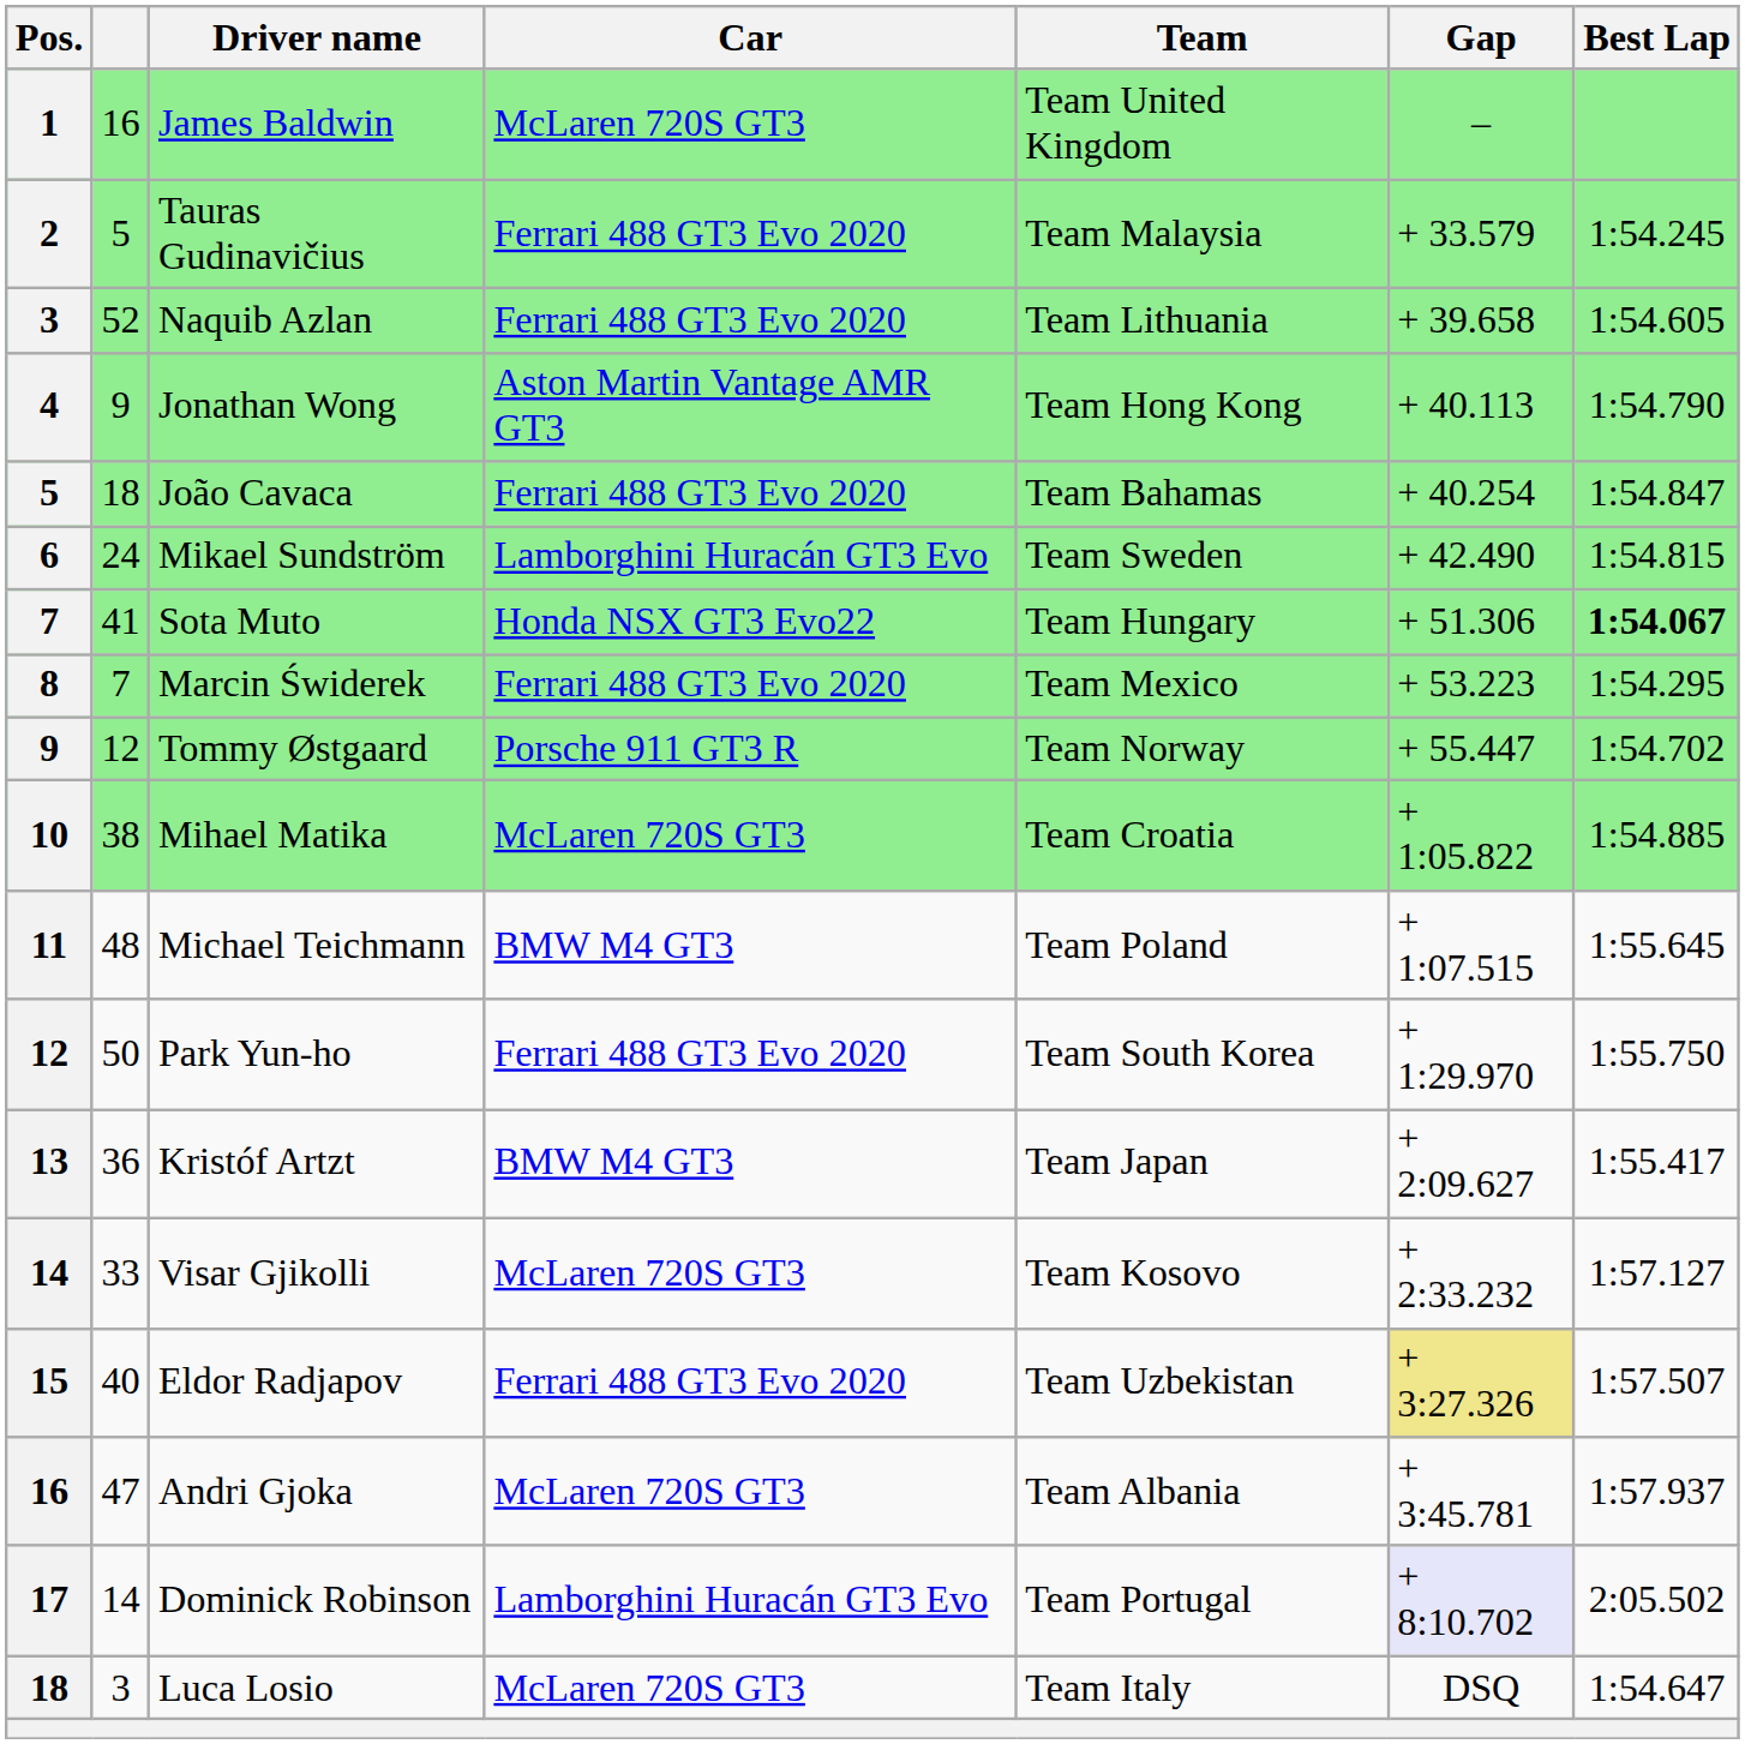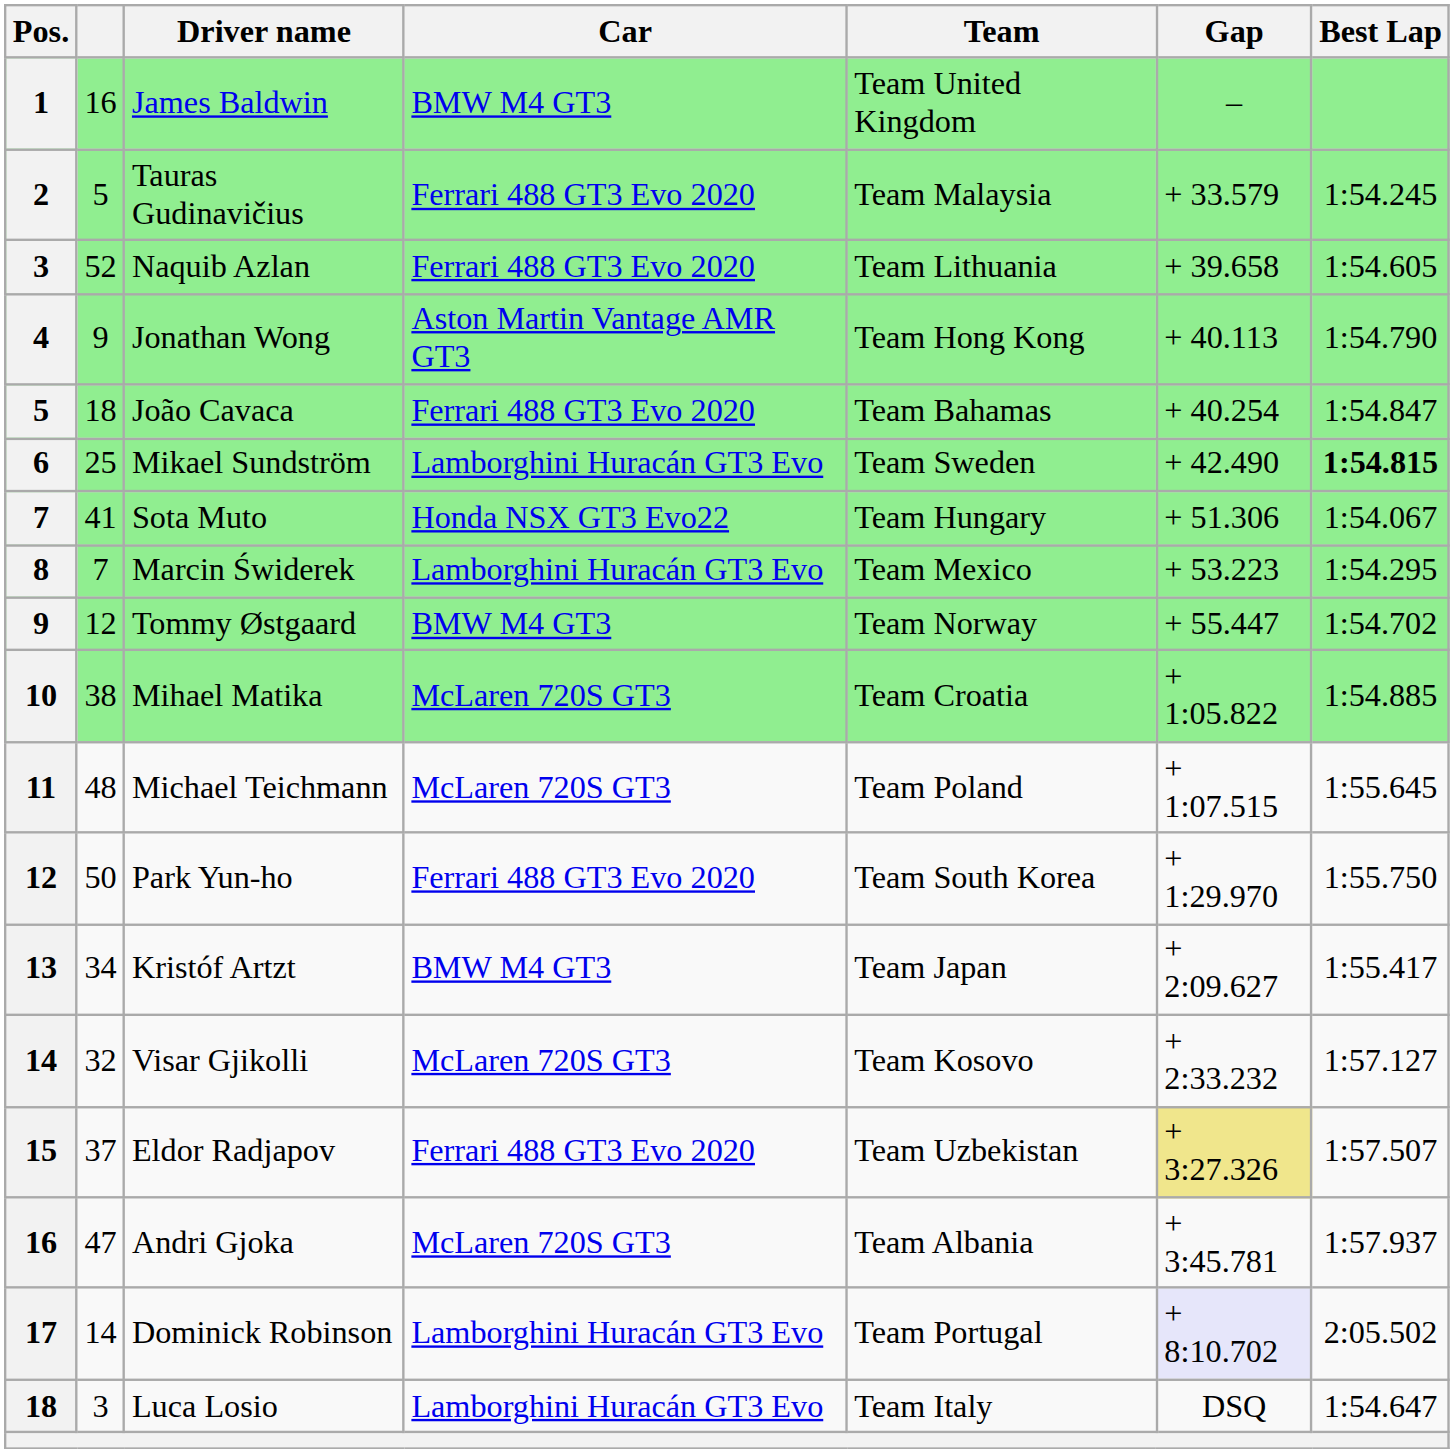 <table class="wikitable" style="font-size: 85%;">
 <tr>
 <th scope="col">Pos.</th>
 <th scope="col"></th>
 <th scope="col">Driver name</th>
 <th scope="col">Car</th>
 <th scope="col">Team</th>
 <th scope="col">Gap</th>
 <th scope="col">Best Lap</th>
 </tr>
 <tr style="background:lightgreen;">
 <th>1</th>
 <td align="middle">16</td>
 <td><a href='#'>James Baldwin</a></td>
-<td><a href='#'>McLaren 720S GT3</a></td>
+<td><a href='#'>BMW M4 GT3</a></td>
 <td> Team United Kingdom</td>
 <td align="middle">–</td>
 <td align="middle"></td>
 </tr>
 <tr style="background:lightgreen;">
 <th>2</th>
 <td align="middle">5</td>
 <td>Tauras Gudinavičius</td>
 <td><a href='#'>Ferrari 488 GT3 Evo 2020</a></td>
 <td> Team Malaysia</td>
 <td>+ 33.579</td>
 <td align="middle">1:54.245</td>
 </tr>
 <tr style="background:lightgreen;">
 <th>3</th>
 <td align="middle">52</td>
 <td>Naquib Azlan</td>
 <td><a href='#'>Ferrari 488 GT3 Evo 2020</a></td>
 <td> Team Lithuania</td>
 <td>+ 39.658</td>
 <td align="middle">1:54.605</td>
 </tr>
 <tr style="background:lightgreen;">
 <th>4</th>
 <td align="middle">9</td>
 <td>Jonathan Wong</td>
 <td><a href='#'>Aston Martin Vantage AMR GT3</a></td>
 <td> Team Hong Kong</td>
 <td>+ 40.113</td>
 <td align="middle">1:54.790</td>
 </tr>
 <tr style="background:lightgreen;">
 <th>5</th>
 <td align="middle">18</td>
 <td>João Cavaca</td>
 <td><a href='#'>Ferrari 488 GT3 Evo 2020</a></td>
 <td> Team Bahamas</td>
 <td>+ 40.254</td>
 <td align="middle">1:54.847</td>
 </tr>
 <tr style="background:lightgreen;">
 <th>6</th>
-<td align="middle">24</td>
+<td align="middle">25</td>
 <td>Mikael Sundström</td>
 <td><a href='#'>Lamborghini Huracán GT3 Evo</a></td>
 <td> Team Sweden</td>
 <td>+ 42.490</td>
-<td align="middle">1:54.815</td>
+<td align="middle"><strong>1:54.815</strong></td>
 </tr>
 <tr style="background:lightgreen;">
 <th>7</th>
 <td align="middle">41</td>
 <td>Sota Muto</td>
 <td><a href='#'>Honda NSX GT3 Evo22</a></td>
 <td> Team Hungary</td>
 <td>+ 51.306</td>
-<td align="middle"><strong>1:54.067</strong></td>
+<td align="middle">1:54.067</td>
 </tr>
 <tr style="background:lightgreen;">
 <th>8</th>
 <td align="middle">7</td>
 <td>Marcin Świderek</td>
-<td><a href='#'>Ferrari 488 GT3 Evo 2020</a></td>
+<td><a href='#'>Lamborghini Huracán GT3 Evo</a></td>
 <td> Team Mexico</td>
 <td>+ 53.223</td>
 <td align="middle">1:54.295</td>
 </tr>
 <tr style="background:lightgreen;">
 <th>9</th>
 <td align="middle">12</td>
 <td>Tommy Østgaard</td>
-<td><a href='#'>Porsche 911 GT3 R</a></td>
+<td><a href='#'>BMW M4 GT3</a></td>
 <td> Team Norway</td>
 <td>+ 55.447</td>
 <td align="middle">1:54.702</td>
 </tr>
 <tr style="background:lightgreen;">
 <th>10</th>
 <td align="middle">38</td>
 <td>Mihael Matika</td>
 <td><a href='#'>McLaren 720S GT3</a></td>
 <td> Team Croatia</td>
 <td>+ 1:05.822</td>
 <td align="middle">1:54.885</td>
 </tr>
 <tr>
 <th>11</th>
 <td align="middle">48</td>
 <td>Michael Teichmann</td>
-<td><a href='#'>BMW M4 GT3</a></td>
+<td><a href='#'>McLaren 720S GT3</a></td>
 <td> Team Poland</td>
 <td>+ 1:07.515</td>
 <td align="middle">1:55.645</td>
 </tr>
 <tr>
 <th>12</th>
 <td align="middle">50</td>
 <td>Park Yun-ho</td>
 <td><a href='#'>Ferrari 488 GT3 Evo 2020</a></td>
 <td> Team South Korea</td>
 <td>+ 1:29.970</td>
 <td align="middle">1:55.750</td>
 </tr>
 <tr>
 <th>13</th>
-<td align="middle">36</td>
+<td align="middle">34</td>
 <td>Kristóf Artzt</td>
 <td><a href='#'>BMW M4 GT3</a></td>
 <td> Team Japan</td>
 <td>+ 2:09.627</td>
 <td align="middle">1:55.417</td>
 </tr>
 <tr>
 <th>14</th>
-<td align="middle">33</td>
+<td align="middle">32</td>
 <td>Visar Gjikolli</td>
 <td><a href='#'>McLaren 720S GT3</a></td>
 <td> Team Kosovo</td>
 <td>+ 2:33.232</td>
 <td align="middle">1:57.127</td>
 </tr>
 <tr>
 <th>15</th>
-<td align="middle">40</td>
+<td align="middle">37</td>
 <td>Eldor Radjapov</td>
 <td><a href='#'>Ferrari 488 GT3 Evo 2020</a></td>
 <td> Team Uzbekistan</td>
 <td style="background: khaki;">+ 3:27.326</td>
 <td align="middle">1:57.507</td>
 </tr>
 <tr>
 <th>16</th>
 <td align="middle">47</td>
 <td>Andri Gjoka</td>
 <td><a href='#'>McLaren 720S GT3</a></td>
 <td> Team Albania</td>
 <td>+ 3:45.781</td>
 <td align="middle">1:57.937</td>
 </tr>
 <tr>
 <th>17</th>
 <td align="middle">14</td>
 <td>Dominick Robinson</td>
 <td><a href='#'>Lamborghini Huracán GT3 Evo</a></td>
 <td> Team Portugal</td>
 <td style="background: lavender;">+ 8:10.702</td>
 <td align="middle">2:05.502</td>
 </tr>
 <tr>
 <th>18</th>
 <td align="middle">3</td>
 <td>Luca Losio</td>
-<td><a href='#'>McLaren 720S GT3</a></td>
+<td><a href='#'>Lamborghini Huracán GT3 Evo</a></td>
 <td> Team Italy</td>
 <td align="middle">DSQ</td>
 <td align="middle">1:54.647</td>
 </tr>
 <tr>
 <th colspan=9></th>
 </tr>
 </table>
